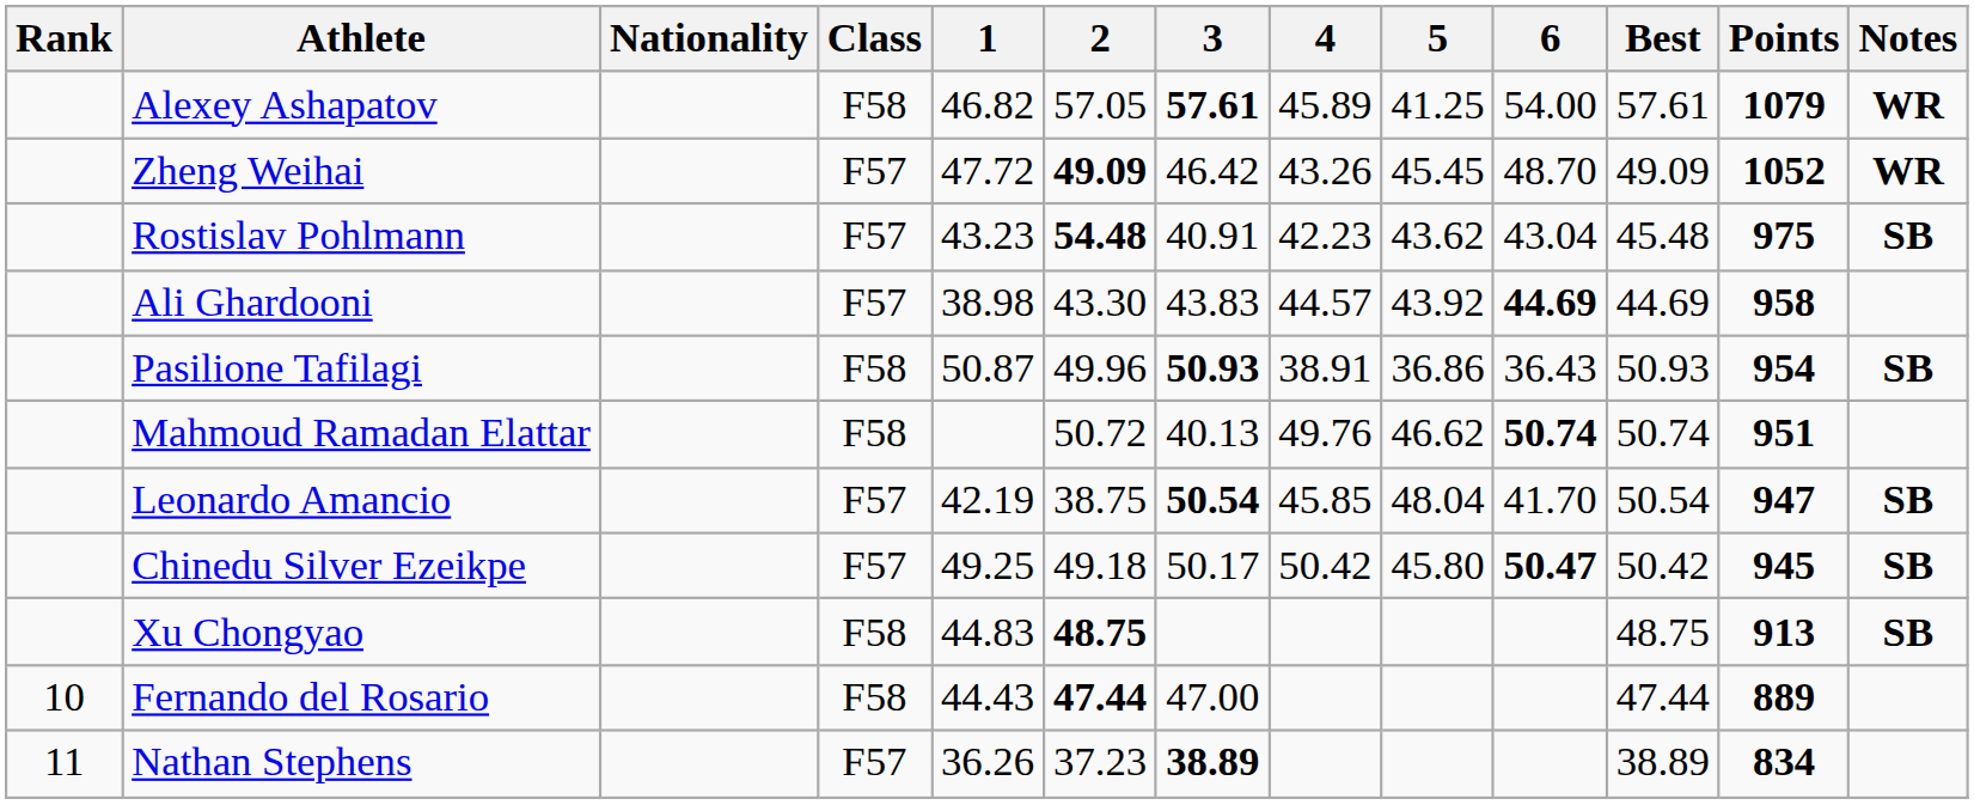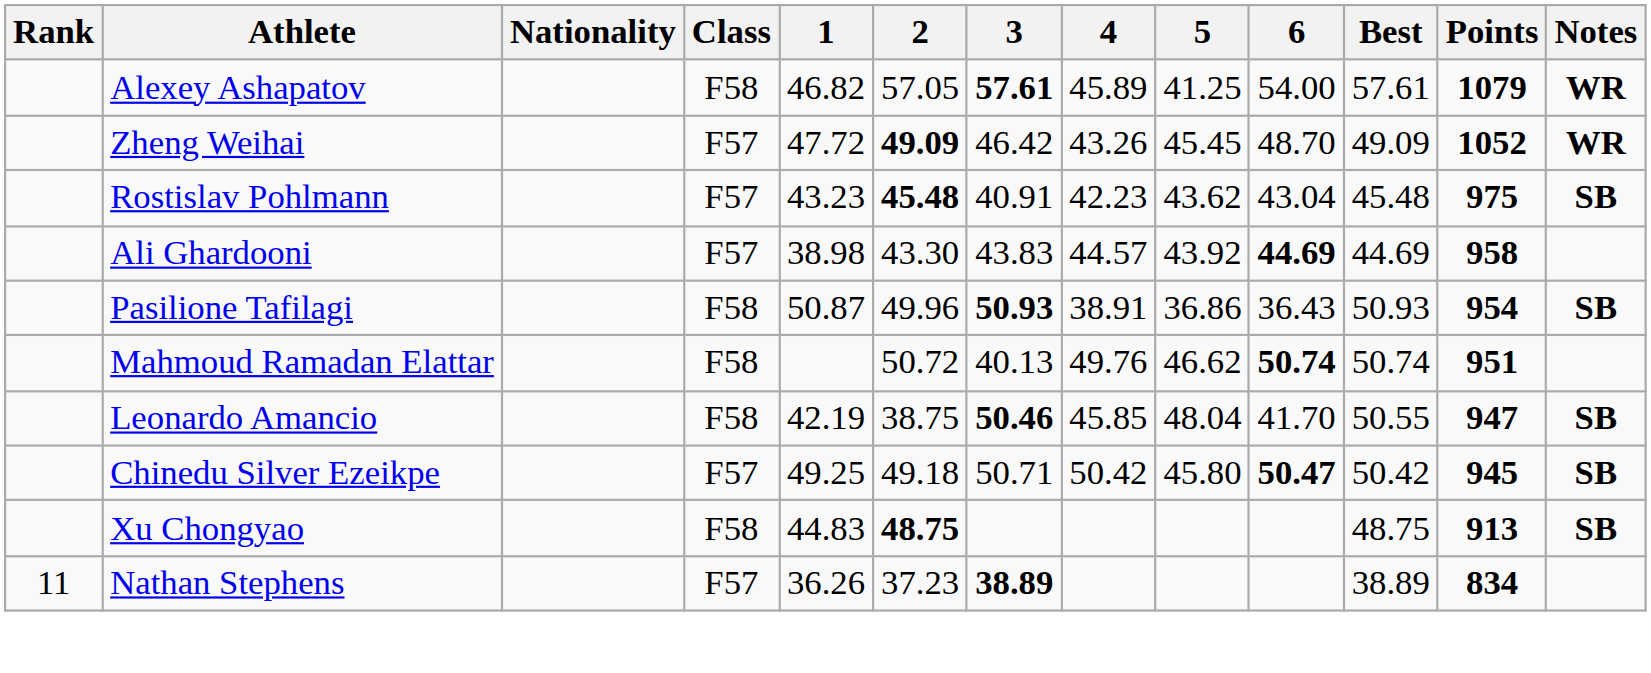 <table class="wikitable sortable" style="text-align:center">
 <tr>
 <th>Rank</th>
 <th>Athlete</th>
 <th>Nationality</th>
 <th>Class</th>
 <th class="unsortable">1</th>
 <th class="unsortable">2</th>
 <th class="unsortable">3</th>
 <th class="unsortable">4</th>
 <th class="unsortable">5</th>
 <th class="unsortable">6</th>
 <th>Best</th>
 <th>Points</th>
 <th>Notes</th>
 </tr>
 <tr>
 <td></td>
 <td style="text-align:left;"><a href='#'>Alexey Ashapatov</a></td>
 <td style="text-align:left;"></td>
 <td>F58</td>
 <td>46.82</td>
 <td>57.05</td>
 <td><strong>57.61</strong></td>
 <td>45.89</td>
 <td>41.25</td>
 <td>54.00</td>
 <td>57.61</td>
 <td><strong>1079</strong></td>
 <td><strong>WR</strong></td>
 </tr>
 <tr>
 <td></td>
 <td style="text-align:left;"><a href='#'>Zheng Weihai</a></td>
 <td style="text-align:left;"></td>
 <td>F57</td>
 <td>47.72</td>
 <td><strong>49.09</strong></td>
 <td>46.42</td>
 <td>43.26</td>
 <td>45.45</td>
 <td>48.70</td>
 <td>49.09</td>
 <td><strong>1052</strong></td>
 <td><strong>WR</strong></td>
 </tr>
 <tr>
 <td></td>
 <td style="text-align:left;"><a href='#'>Rostislav Pohlmann</a></td>
 <td style="text-align:left;"></td>
 <td>F57</td>
 <td>43.23</td>
-<td><strong>54.48</strong></td>
+<td><strong>45.48</strong></td>
 <td>40.91</td>
 <td>42.23</td>
 <td>43.62</td>
 <td>43.04</td>
 <td>45.48</td>
 <td><strong>975</strong></td>
 <td><strong>SB</strong></td>
 </tr>
 <tr>
 <td></td>
 <td style="text-align:left;"><a href='#'>Ali Ghardooni</a></td>
 <td style="text-align:left;"></td>
 <td>F57</td>
 <td>38.98</td>
 <td>43.30</td>
 <td>43.83</td>
 <td>44.57</td>
 <td>43.92</td>
 <td><strong>44.69</strong></td>
 <td>44.69</td>
 <td><strong>958</strong></td>
 <td></td>
 </tr>
 <tr>
 <td></td>
 <td style="text-align:left;"><a href='#'>Pasilione Tafilagi</a></td>
 <td style="text-align:left;"></td>
 <td>F58</td>
 <td>50.87</td>
 <td>49.96</td>
 <td><strong>50.93</strong></td>
 <td>38.91</td>
 <td>36.86</td>
 <td>36.43</td>
 <td>50.93</td>
 <td><strong>954</strong></td>
 <td><strong>SB</strong></td>
 </tr>
 <tr>
 <td></td>
 <td style="text-align:left;"><a href='#'>Mahmoud Ramadan Elattar</a></td>
 <td style="text-align:left;"></td>
 <td>F58</td>
 <td></td>
 <td>50.72</td>
 <td>40.13</td>
 <td>49.76</td>
 <td>46.62</td>
 <td><strong>50.74</strong></td>
 <td>50.74</td>
 <td><strong>951</strong></td>
 <td></td>
 </tr>
 <tr>
 <td></td>
 <td style="text-align:left;"><a href='#'>Leonardo Amancio</a></td>
 <td style="text-align:left;"></td>
-<td>F57</td>
+<td>F58</td>
 <td>42.19</td>
 <td>38.75</td>
-<td><strong>50.54</strong></td>
+<td><strong>50.46</strong></td>
 <td>45.85</td>
 <td>48.04</td>
 <td>41.70</td>
-<td>50.54</td>
+<td>50.55</td>
 <td><strong>947</strong></td>
 <td><strong>SB</strong></td>
 </tr>
 <tr>
 <td></td>
 <td style="text-align:left;"><a href='#'>Chinedu Silver Ezeikpe</a></td>
 <td style="text-align:left;"></td>
 <td>F57</td>
 <td>49.25</td>
 <td>49.18</td>
-<td>50.17</td>
+<td>50.71</td>
 <td>50.42</td>
 <td>45.80</td>
 <td><strong>50.47</strong></td>
 <td>50.42</td>
 <td><strong>945</strong></td>
 <td><strong>SB</strong></td>
 </tr>
 <tr>
 <td></td>
 <td style="text-align:left;"><a href='#'>Xu Chongyao</a></td>
 <td style="text-align:left;"></td>
 <td>F58</td>
 <td>44.83</td>
 <td><strong>48.75</strong></td>
 <td></td>
 <td></td>
 <td></td>
 <td></td>
 <td>48.75</td>
 <td><strong>913</strong></td>
 <td><strong>SB</strong></td>
 </tr>
 <tr>
-<td>10</td>
-<td style="text-align:left;"><a href='#'>Fernando del Rosario</a></td>
-<td style="text-align:left;"></td>
-<td>F58</td>
-<td>44.43</td>
-<td><strong>47.44</strong></td>
-<td>47.00</td>
-<td></td>
-<td></td>
-<td></td>
-<td>47.44</td>
-<td><strong>889</strong></td>
-<td></td>
-</tr>
-<tr>
 <td>11</td>
 <td style="text-align:left;"><a href='#'>Nathan Stephens</a></td>
 <td style="text-align:left;"></td>
 <td>F57</td>
 <td>36.26</td>
 <td>37.23</td>
 <td><strong>38.89</strong></td>
 <td></td>
 <td></td>
 <td></td>
 <td>38.89</td>
 <td><strong>834</strong></td>
 <td></td>
 </tr>
 </table>
